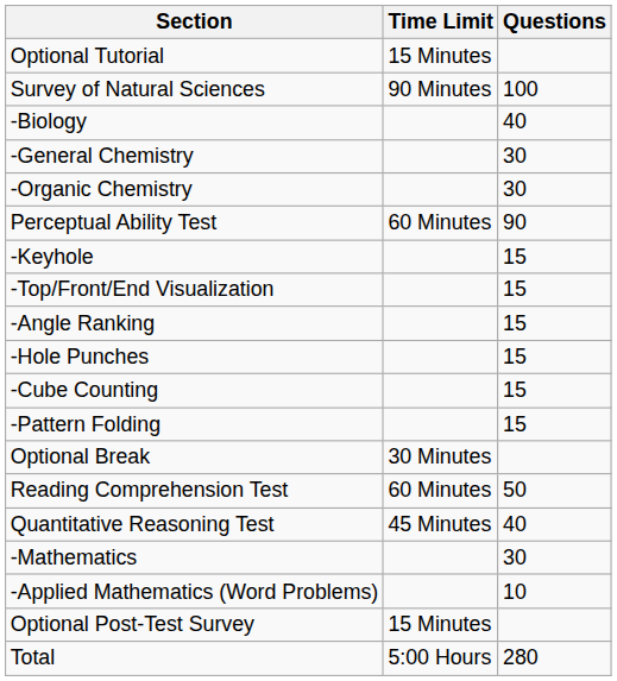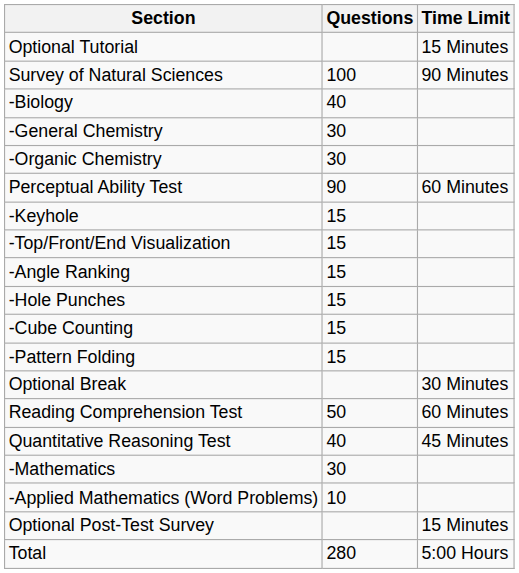 <table class="wikitable">
 <tr>
 <th>Section</th>
+<th>Questions</th>
 <th>Time Limit</th>
-<th>Questions</th>
 </tr>
 <tr>
 <td>Optional Tutorial</td>
+<td></td>
 <td>15 Minutes</td>
+</tr>
+<tr>
+<td>Survey of Natural Sciences</td>
+<td>100</td>
+<td>90 Minutes</td>
+</tr>
+<tr>
+<td>-Biology</td>
+<td>40</td>
 <td></td>
 </tr>
 <tr>
-<td>Survey of Natural Sciences</td>
-<td>90 Minutes</td>
-<td>100</td>
-</tr>
-<tr>
-<td>-Biology</td>
+<td>-General Chemistry</td>
+<td>30</td>
 <td></td>
-<td>40</td>
-</tr>
-<tr>
-<td>-General Chemistry</td>
-<td></td>
-<td>30</td>
 </tr>
 <tr>
 <td>-Organic Chemistry</td>
+<td>30</td>
 <td></td>
-<td>30</td>
 </tr>
 <tr>
 <td>Perceptual Ability Test</td>
+<td>90</td>
 <td>60 Minutes</td>
-<td>90</td>
 </tr>
 <tr>
 <td>-Keyhole</td>
+<td>15</td>
 <td></td>
-<td>15</td>
 </tr>
 <tr>
 <td>-Top/Front/End Visualization</td>
+<td>15</td>
 <td></td>
-<td>15</td>
 </tr>
 <tr>
 <td>-Angle Ranking</td>
+<td>15</td>
 <td></td>
-<td>15</td>
 </tr>
 <tr>
 <td>-Hole Punches</td>
+<td>15</td>
 <td></td>
-<td>15</td>
 </tr>
 <tr>
 <td>-Cube Counting</td>
+<td>15</td>
 <td></td>
-<td>15</td>
 </tr>
 <tr>
 <td>-Pattern Folding</td>
+<td>15</td>
 <td></td>
-<td>15</td>
 </tr>
 <tr>
 <td>Optional Break</td>
+<td></td>
 <td>30 Minutes</td>
+</tr>
+<tr>
+<td>Reading Comprehension Test</td>
+<td>50</td>
+<td>60 Minutes</td>
+</tr>
+<tr>
+<td>Quantitative Reasoning Test</td>
+<td>40</td>
+<td>45 Minutes</td>
+</tr>
+<tr>
+<td>-Mathematics</td>
+<td>30</td>
 <td></td>
 </tr>
 <tr>
-<td>Reading Comprehension Test</td>
-<td>60 Minutes</td>
-<td>50</td>
-</tr>
-<tr>
-<td>Quantitative Reasoning Test</td>
-<td>45 Minutes</td>
-<td>40</td>
-</tr>
-<tr>
-<td>-Mathematics</td>
+<td>-Applied Mathematics (Word Problems)</td>
+<td>10</td>
 <td></td>
-<td>30</td>
-</tr>
-<tr>
-<td>-Applied Mathematics (Word Problems)</td>
-<td></td>
-<td>10</td>
 </tr>
 <tr>
 <td>Optional Post-Test Survey</td>
+<td></td>
 <td>15 Minutes</td>
-<td></td>
 </tr>
 <tr>
 <td>Total</td>
+<td>280</td>
 <td>5:00 Hours</td>
-<td>280</td>
 </tr>
 </table>
